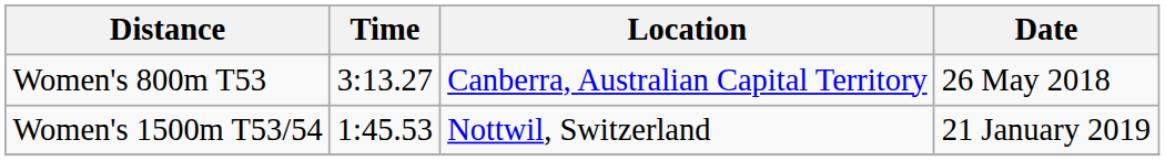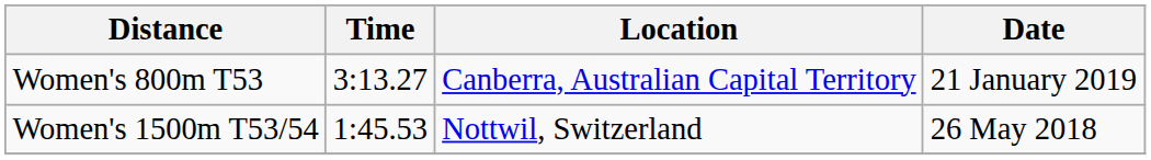 <table class="wikitable" border="1">
 <tr>
 <th>Distance</th>
 <th>Time</th>
 <th>Location</th>
 <th>Date</th>
 </tr>
 <tr>
 <td>Women's 800m T53</td>
 <td>3:13.27</td>
 <td><a href='#'>Canberra, Australian Capital Territory</a></td>
-<td>26 May 2018</td>
+<td>21 January 2019</td>
 </tr>
 <tr>
 <td>Women's 1500m T53/54</td>
 <td>1:45.53</td>
 <td><a href='#'>Nottwil</a>, Switzerland</td>
-<td>21 January 2019</td>
+<td>26 May 2018</td>
 </tr>
 <tr>
 </tr>
 </table>
